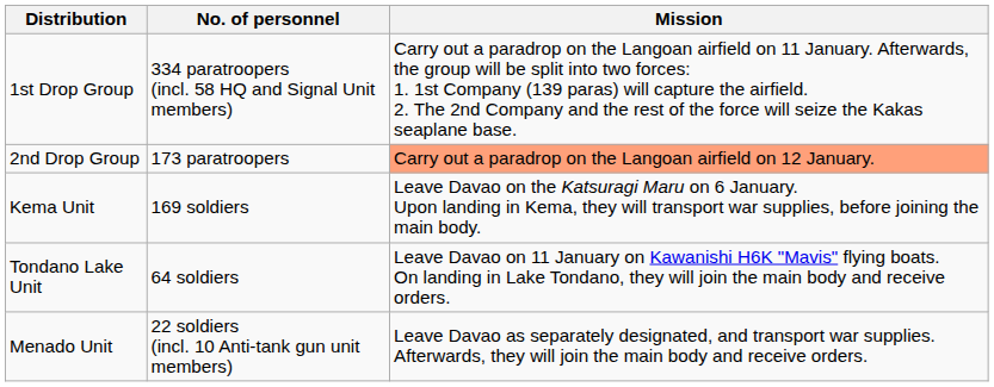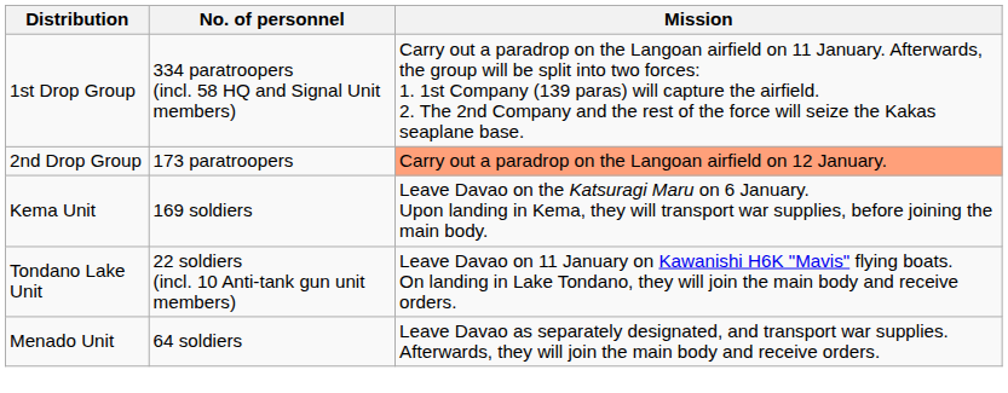 <table class="wikitable">
 <tr>
 <th>Distribution</th>
 <th>No. of personnel</th>
 <th>Mission</th>
 </tr>
 <tr>
 <td>1st Drop Group</td>
 <td>334 paratroopers<br>(incl. 58 HQ and Signal Unit members)</td>
 <td>Carry out a paradrop on the Langoan airfield on 11 January. Afterwards, the group will be split into two forces:<br>1. 1st Company (139 paras) will capture the airfield.<br>2. The 2nd Company and the rest of the force will seize the Kakas seaplane base.</td>
 </tr>
 <tr>
 <td>2nd Drop Group</td>
 <td>173 paratroopers</td>
 <td style="background: lightsalmon;">Carry out a paradrop on the Langoan airfield on 12 January.</td>
 </tr>
 <tr>
 <td>Kema Unit</td>
 <td>169 soldiers</td>
 <td>Leave Davao on the <em>Katsuragi Maru</em> on 6 January.<br>Upon landing in Kema, they will transport war supplies, before joining the main body.</td>
 </tr>
 <tr>
 <td>Tondano Lake Unit</td>
-<td>64 soldiers</td>
+<td>22 soldiers<br>(incl. 10 Anti-tank gun unit members)</td>
 <td>Leave Davao on 11 January on <a href='#'>Kawanishi H6K "Mavis"</a> flying boats.<br>On landing in Lake Tondano, they will join the main body and receive orders.</td>
 </tr>
 <tr>
 <td>Menado Unit</td>
-<td>22 soldiers<br>(incl. 10 Anti-tank gun unit members)</td>
+<td>64 soldiers</td>
 <td>Leave Davao as separately designated, and transport war supplies.<br>Afterwards, they will join the main body and receive orders.</td>
 </tr>
 </table>
